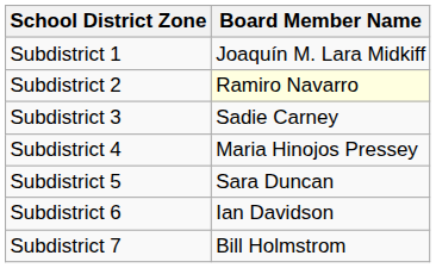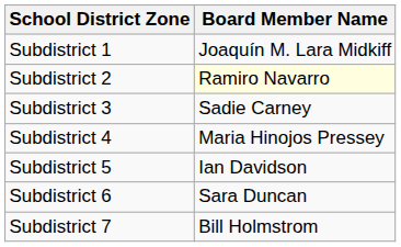 <table class="wikitable">
 <tr>
 <th>School District Zone</th>
 <th>Board Member Name</th>
 </tr>
 <tr>
 <td>Subdistrict 1</td>
 <td>Joaquín M. Lara Midkiff</td>
 </tr>
 <tr>
 <td>Subdistrict 2</td>
 <td style="background: lightyellow;">Ramiro Navarro</td>
 </tr>
 <tr>
 <td>Subdistrict 3</td>
 <td>Sadie Carney</td>
 </tr>
 <tr>
 <td>Subdistrict 4</td>
 <td>Maria Hinojos Pressey</td>
 </tr>
 <tr>
 <td>Subdistrict 5</td>
-<td>Sara Duncan</td>
+<td>Ian Davidson</td>
 </tr>
 <tr>
 <td>Subdistrict 6</td>
-<td>Ian Davidson</td>
+<td>Sara Duncan</td>
 </tr>
 <tr>
 <td>Subdistrict 7</td>
 <td>Bill Holmstrom</td>
 </tr>
 </table>
